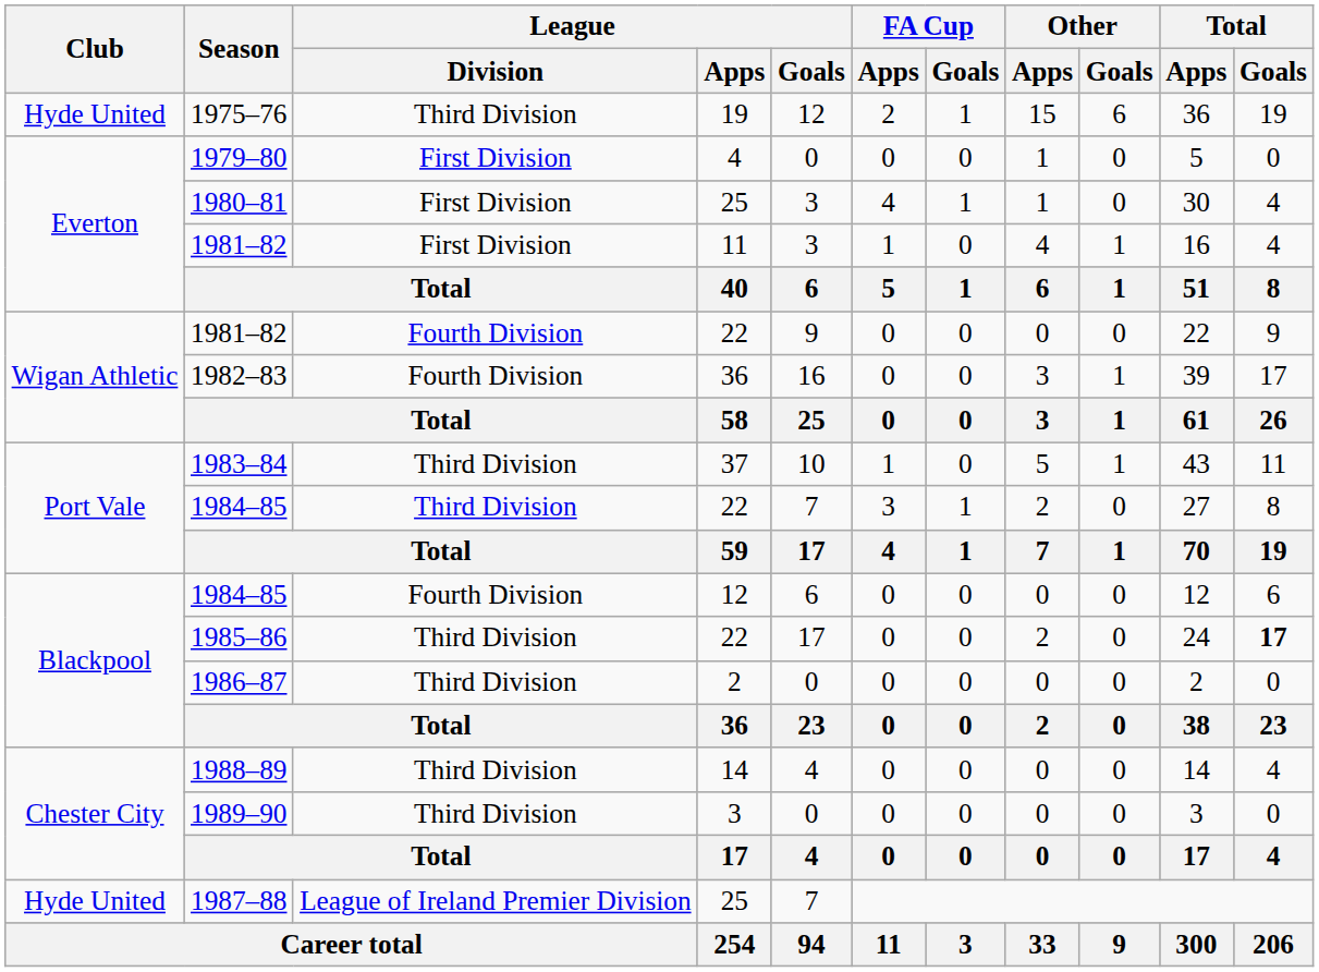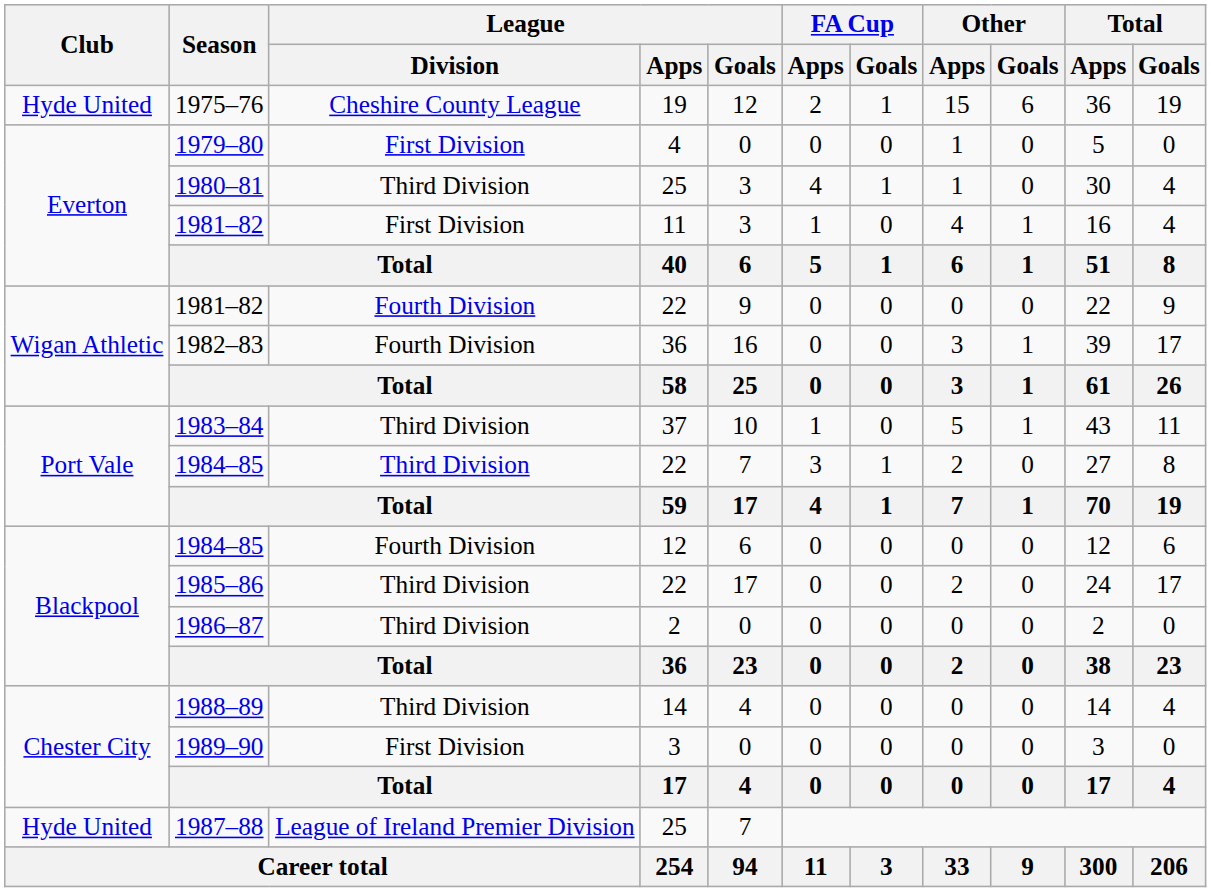 <table class="wikitable" style="text-align:center">
 <tr>
 <th rowspan="2">Club</th>
 <th rowspan="2">Season</th>
 <th colspan="3">League</th>
 <th colspan="2"><a href='#'>FA Cup</a></th>
 <th colspan="2">Other</th>
 <th colspan="2">Total</th>
 </tr>
 <tr>
 <th>Division</th>
 <th>Apps</th>
 <th>Goals</th>
 <th>Apps</th>
 <th>Goals</th>
 <th>Apps</th>
 <th>Goals</th>
 <th>Apps</th>
 <th>Goals</th>
 </tr>
 <tr>
 <td><a href='#'>Hyde United</a></td>
 <td>1975–76</td>
-<td>Third Division</td>
+<td><a href='#'>Cheshire County League</a></td>
 <td>19</td>
 <td>12</td>
 <td>2</td>
 <td>1</td>
 <td>15</td>
 <td>6</td>
 <td>36</td>
 <td>19</td>
 </tr>
 <tr>
 <td rowspan="4"><a href='#'>Everton</a></td>
 <td><a href='#'>1979–80</a></td>
 <td><a href='#'>First Division</a></td>
 <td>4</td>
 <td>0</td>
 <td>0</td>
 <td>0</td>
 <td>1</td>
 <td>0</td>
 <td>5</td>
 <td>0</td>
 </tr>
 <tr>
 <td><a href='#'>1980–81</a></td>
-<td>First Division</td>
+<td>Third Division</td>
 <td>25</td>
 <td>3</td>
 <td>4</td>
 <td>1</td>
 <td>1</td>
 <td>0</td>
 <td>30</td>
 <td>4</td>
 </tr>
 <tr>
 <td><a href='#'>1981–82</a></td>
 <td>First Division</td>
 <td>11</td>
 <td>3</td>
 <td>1</td>
 <td>0</td>
 <td>4</td>
 <td>1</td>
 <td>16</td>
 <td>4</td>
 </tr>
 <tr>
 <th colspan="2">Total</th>
 <th>40</th>
 <th>6</th>
 <th>5</th>
 <th>1</th>
 <th>6</th>
 <th>1</th>
 <th>51</th>
 <th>8</th>
 </tr>
 <tr>
 <td rowspan="3"><a href='#'>Wigan Athletic</a></td>
 <td>1981–82</td>
 <td><a href='#'>Fourth Division</a></td>
 <td>22</td>
 <td>9</td>
 <td>0</td>
 <td>0</td>
 <td>0</td>
 <td>0</td>
 <td>22</td>
 <td>9</td>
 </tr>
 <tr>
 <td>1982–83</td>
 <td>Fourth Division</td>
 <td>36</td>
 <td>16</td>
 <td>0</td>
 <td>0</td>
 <td>3</td>
 <td>1</td>
 <td>39</td>
 <td>17</td>
 </tr>
 <tr>
 <th colspan="2">Total</th>
 <th>58</th>
 <th>25</th>
 <th>0</th>
 <th>0</th>
 <th>3</th>
 <th>1</th>
 <th>61</th>
 <th>26</th>
 </tr>
 <tr>
 <td rowspan="3"><a href='#'>Port Vale</a></td>
 <td><a href='#'>1983–84</a></td>
 <td>Third Division</td>
 <td>37</td>
 <td>10</td>
 <td>1</td>
 <td>0</td>
 <td>5</td>
 <td>1</td>
 <td>43</td>
 <td>11</td>
 </tr>
 <tr>
 <td><a href='#'>1984–85</a></td>
 <td><a href='#'>Third Division</a></td>
 <td>22</td>
 <td>7</td>
 <td>3</td>
 <td>1</td>
 <td>2</td>
 <td>0</td>
 <td>27</td>
 <td>8</td>
 </tr>
 <tr>
 <th colspan="2">Total</th>
 <th>59</th>
 <th>17</th>
 <th>4</th>
 <th>1</th>
 <th>7</th>
 <th>1</th>
 <th>70</th>
 <th>19</th>
 </tr>
 <tr>
 <td rowspan="4"><a href='#'>Blackpool</a></td>
 <td><a href='#'>1984–85</a></td>
 <td>Fourth Division</td>
 <td>12</td>
 <td>6</td>
 <td>0</td>
 <td>0</td>
 <td>0</td>
 <td>0</td>
 <td>12</td>
 <td>6</td>
 </tr>
 <tr>
 <td><a href='#'>1985–86</a></td>
 <td>Third Division</td>
 <td>22</td>
 <td>17</td>
 <td>0</td>
 <td>0</td>
 <td>2</td>
 <td>0</td>
 <td>24</td>
-<td><strong>17</strong></td>
+<td>17</td>
 </tr>
 <tr>
 <td><a href='#'>1986–87</a></td>
 <td>Third Division</td>
 <td>2</td>
 <td>0</td>
 <td>0</td>
 <td>0</td>
 <td>0</td>
 <td>0</td>
 <td>2</td>
 <td>0</td>
 </tr>
 <tr>
 <th colspan="2">Total</th>
 <th>36</th>
 <th>23</th>
 <th>0</th>
 <th>0</th>
 <th>2</th>
 <th>0</th>
 <th>38</th>
 <th>23</th>
 </tr>
 <tr>
 <td rowspan="3"><a href='#'>Chester City</a></td>
 <td><a href='#'>1988–89</a></td>
 <td>Third Division</td>
 <td>14</td>
 <td>4</td>
 <td>0</td>
 <td>0</td>
 <td>0</td>
 <td>0</td>
 <td>14</td>
 <td>4</td>
 </tr>
 <tr>
 <td><a href='#'>1989–90</a></td>
-<td>Third Division</td>
+<td>First Division</td>
 <td>3</td>
 <td>0</td>
 <td>0</td>
 <td>0</td>
 <td>0</td>
 <td>0</td>
 <td>3</td>
 <td>0</td>
 </tr>
 <tr>
 <th colspan="2">Total</th>
 <th>17</th>
 <th>4</th>
 <th>0</th>
 <th>0</th>
 <th>0</th>
 <th>0</th>
 <th>17</th>
 <th>4</th>
 </tr>
 <tr>
 <td><a href='#'>Hyde United</a></td>
 <td><a href='#'>1987–88</a></td>
 <td><a href='#'>League of Ireland Premier Division</a></td>
 <td>25</td>
 <td>7</td>
 </tr>
 <tr>
 <th colspan="3">Career total</th>
 <th>254</th>
 <th>94</th>
 <th>11</th>
 <th>3</th>
 <th>33</th>
 <th>9</th>
 <th>300</th>
 <th>206</th>
 </tr>
 </table>
